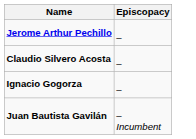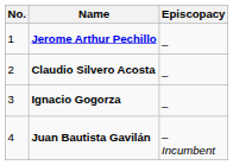 <table class="wikitable">
 <tr>
+<th>No.</th>
 <th>Name</th>
 <th>Episcopacy</th>
 </tr>
 <tr>
+<td>1</td>
 <td><a href='#'><strong>Jerome Arthur Pechillo</strong></a><br></td>
 <td><br>–<br></td>
 </tr>
 <tr>
+<td>2</td>
 <td><strong>Claudio Silvero Acosta</strong><br></td>
 <td><br>–<br></td>
 </tr>
 <tr>
+<td>3</td>
 <td><strong>Ignacio Gogorza</strong><br></td>
 <td><br>–<br></td>
 </tr>
 <tr>
+<td>4</td>
 <td><strong>Juan Bautista Gavilán</strong><br></td>
 <td><br>–<br><em>Incumbent</em></td>
 </tr>
 </table>
